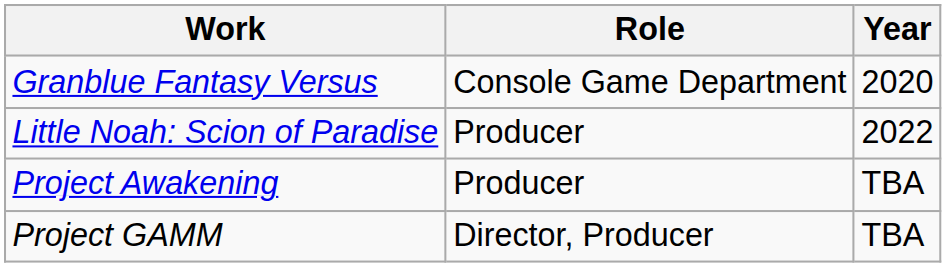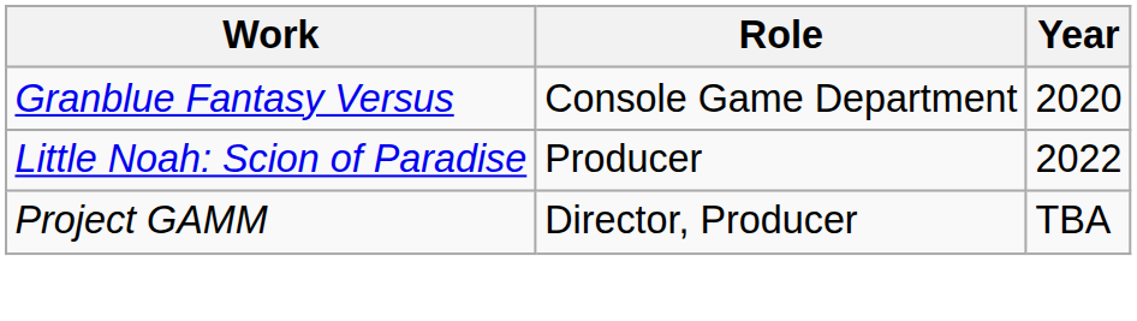 <table class="wikitable">
 <tr>
 <th>Work</th>
 <th>Role</th>
 <th>Year</th>
 </tr>
 <tr>
 <td><em><a href='#'>Granblue Fantasy Versus</a></em></td>
 <td>Console Game Department</td>
 <td>2020</td>
 </tr>
 <tr>
 <td><em><a href='#'>Little Noah: Scion of Paradise</a></em></td>
 <td>Producer</td>
 <td>2022</td>
 </tr>
 <tr>
-<td><em><a href='#'>Project Awakening</a></em></td>
-<td>Producer</td>
-<td>TBA</td>
-</tr>
-<tr>
 <td><em>Project GAMM</em></td>
 <td>Director, Producer</td>
 <td>TBA</td>
 </tr>
 </table>
